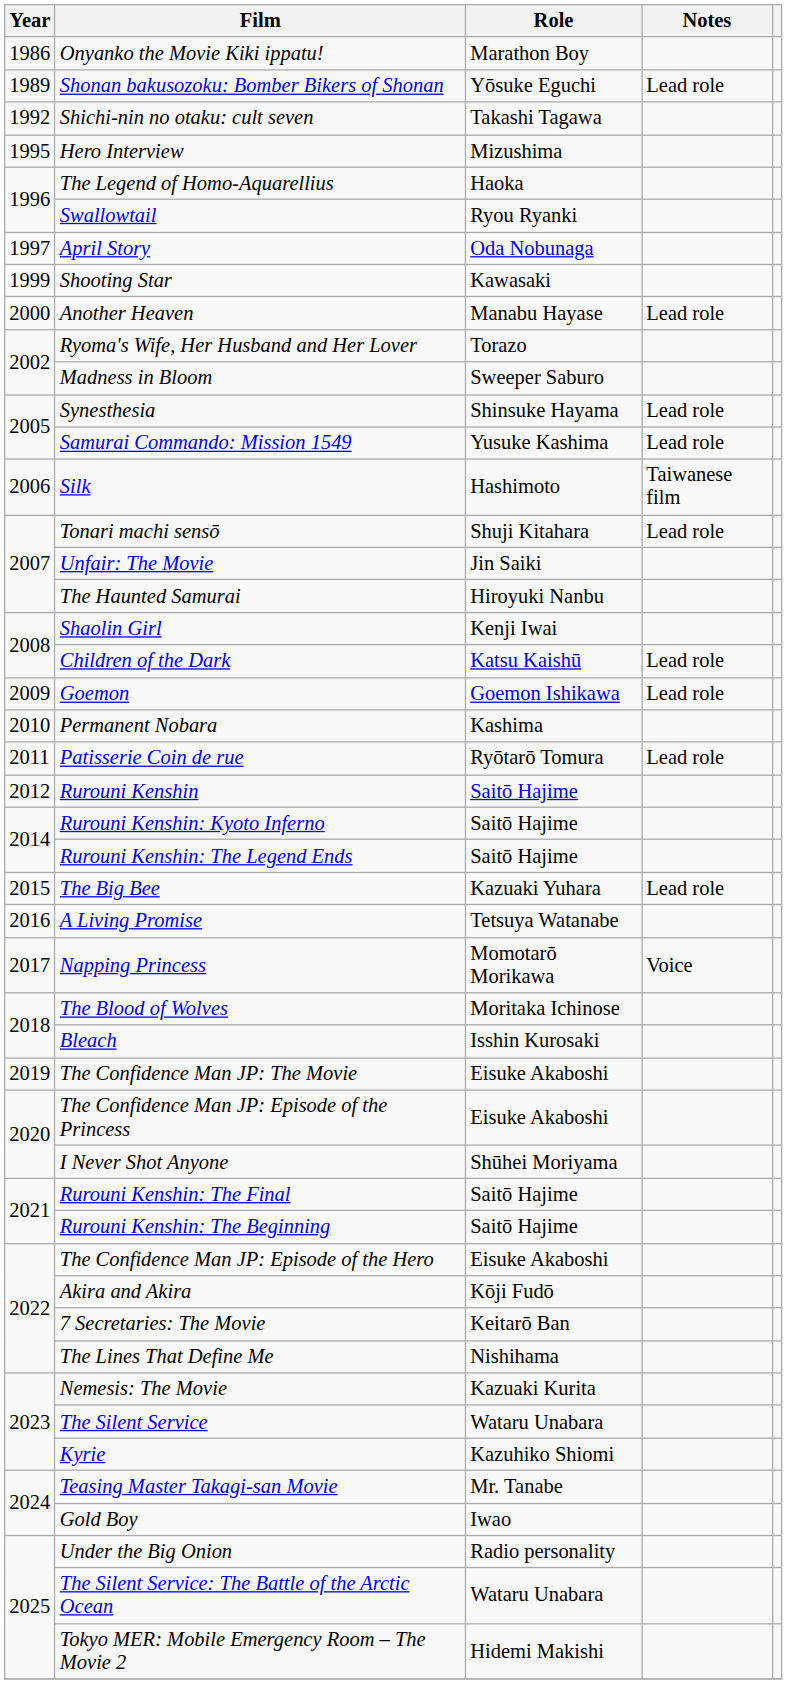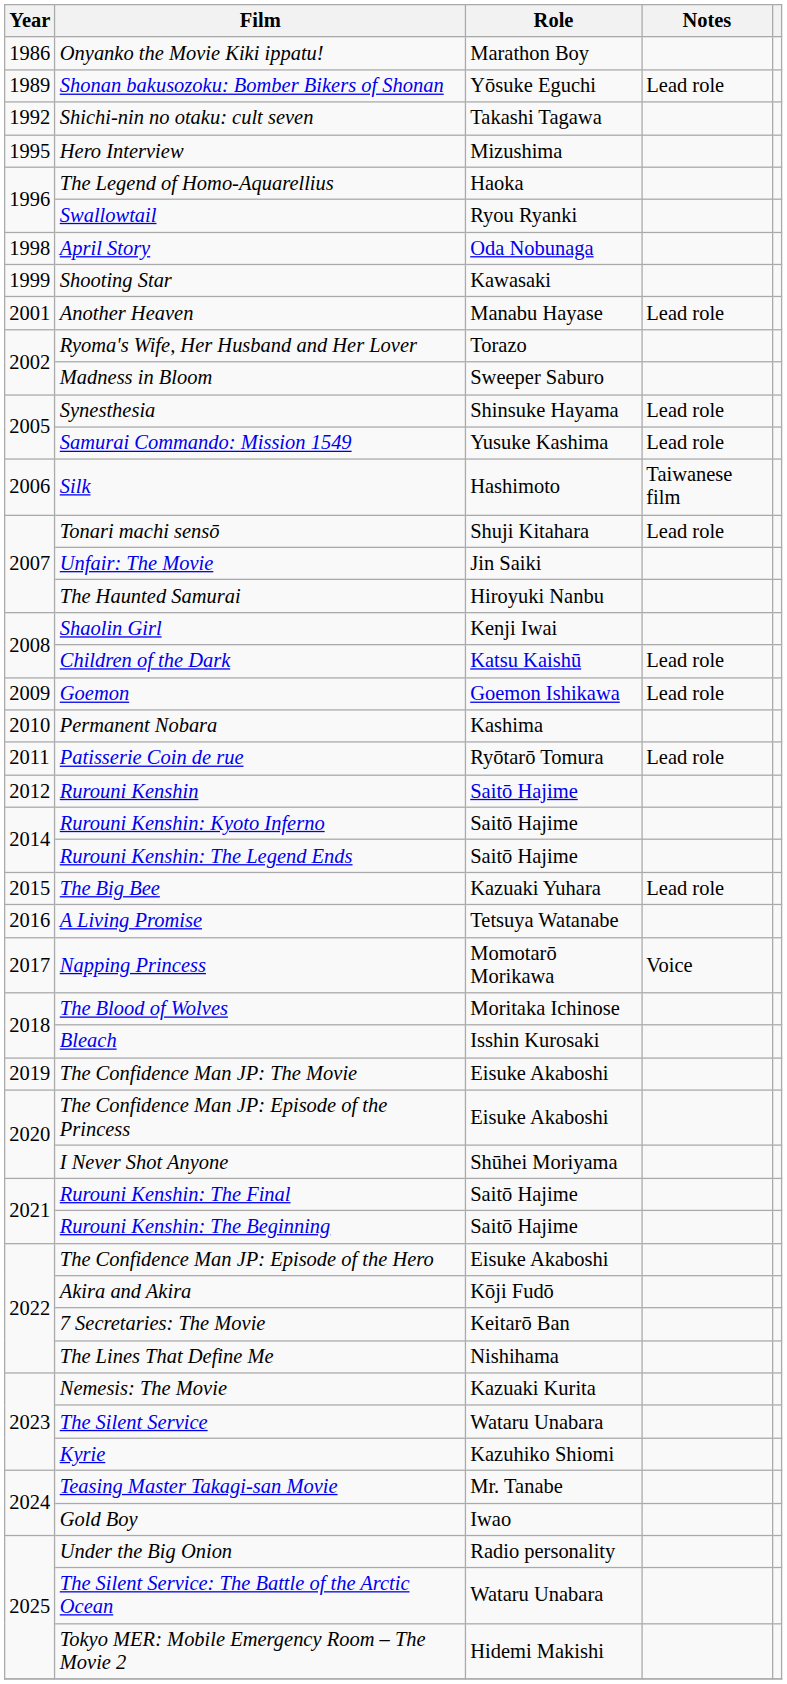 <table class="wikitable sortable">
 <tr>
 <th>Year</th>
 <th>Film</th>
 <th>Role</th>
 <th>Notes</th>
 <th class="unsortable"></th>
 </tr>
 <tr>
 <td>1986</td>
 <td><em>Onyanko the Movie Kiki ippatu!</em></td>
 <td>Marathon Boy</td>
 <td></td>
 <td></td>
 </tr>
 <tr>
 <td>1989</td>
 <td><em><a href='#'>Shonan bakusozoku: Bomber Bikers of Shonan</a></em></td>
 <td>Yōsuke Eguchi</td>
 <td>Lead role</td>
 <td></td>
 </tr>
 <tr>
 <td>1992</td>
 <td><em>Shichi-nin no otaku: cult seven</em></td>
 <td>Takashi Tagawa</td>
 <td></td>
 <td></td>
 </tr>
 <tr>
 <td>1995</td>
 <td><em>Hero Interview</em></td>
 <td>Mizushima</td>
 <td></td>
 <td></td>
 </tr>
 <tr>
 <td rowspan=2>1996</td>
 <td><em>The Legend of Homo-Aquarellius</em></td>
 <td>Haoka</td>
 <td></td>
 <td></td>
 </tr>
 <tr>
 <td><em><a href='#'>Swallowtail</a></em></td>
 <td>Ryou Ryanki</td>
 <td></td>
 <td></td>
 </tr>
 <tr>
-<td>1997</td>
+<td>1998</td>
 <td><em><a href='#'>April Story</a></em></td>
 <td><a href='#'>Oda Nobunaga</a></td>
 <td></td>
 <td></td>
 </tr>
 <tr>
 <td>1999</td>
 <td><em>Shooting Star</em></td>
 <td>Kawasaki</td>
 <td></td>
 <td></td>
 </tr>
 <tr>
-<td>2000</td>
+<td>2001</td>
 <td><em>Another Heaven</em></td>
 <td>Manabu Hayase</td>
 <td>Lead role</td>
 <td></td>
 </tr>
 <tr>
 <td rowspan=2>2002</td>
 <td><em>Ryoma's Wife, Her Husband and Her Lover</em></td>
 <td>Torazo</td>
 <td></td>
 <td></td>
 </tr>
 <tr>
 <td><em>Madness in Bloom</em></td>
 <td>Sweeper Saburo</td>
 <td></td>
 <td></td>
 </tr>
 <tr>
 <td rowspan=2>2005</td>
 <td><em>Synesthesia</em></td>
 <td>Shinsuke Hayama</td>
 <td>Lead role</td>
 <td></td>
 </tr>
 <tr>
 <td><em><a href='#'>Samurai Commando: Mission 1549</a></em></td>
 <td>Yusuke Kashima</td>
 <td>Lead role</td>
 <td></td>
 </tr>
 <tr>
 <td>2006</td>
 <td><em><a href='#'>Silk</a></em></td>
 <td>Hashimoto</td>
 <td>Taiwanese film</td>
 <td></td>
 </tr>
 <tr>
 <td rowspan=3>2007</td>
 <td><em>Tonari machi sensō</em></td>
 <td>Shuji Kitahara</td>
 <td>Lead role</td>
 <td></td>
 </tr>
 <tr>
 <td><em><a href='#'>Unfair: The Movie</a></em></td>
 <td>Jin Saiki</td>
 <td></td>
 <td></td>
 </tr>
 <tr>
 <td><em>The Haunted Samurai</em></td>
 <td>Hiroyuki Nanbu</td>
 <td></td>
 <td></td>
 </tr>
 <tr>
 <td rowspan=2>2008</td>
 <td><em><a href='#'>Shaolin Girl</a></em></td>
 <td>Kenji Iwai</td>
 <td></td>
 <td></td>
 </tr>
 <tr>
 <td><em><a href='#'>Children of the Dark</a></em></td>
 <td><a href='#'>Katsu Kaishū</a></td>
 <td>Lead role</td>
 <td></td>
 </tr>
 <tr>
 <td>2009</td>
 <td><em><a href='#'>Goemon</a></em></td>
 <td><a href='#'>Goemon Ishikawa</a></td>
 <td>Lead role</td>
 <td></td>
 </tr>
 <tr>
 <td>2010</td>
 <td><em>Permanent Nobara</em></td>
 <td>Kashima</td>
 <td></td>
 <td></td>
 </tr>
 <tr>
 <td>2011</td>
 <td><em><a href='#'>Patisserie Coin de rue</a></em></td>
 <td>Ryōtarō Tomura</td>
 <td>Lead role</td>
 <td></td>
 </tr>
 <tr>
 <td>2012</td>
 <td><em><a href='#'>Rurouni Kenshin</a></em></td>
 <td><a href='#'>Saitō Hajime</a></td>
 <td></td>
 <td></td>
 </tr>
 <tr>
 <td rowspan=2>2014</td>
 <td><em><a href='#'>Rurouni Kenshin: Kyoto Inferno</a></em></td>
 <td>Saitō Hajime</td>
 <td></td>
 <td></td>
 </tr>
 <tr>
 <td><em><a href='#'>Rurouni Kenshin: The Legend Ends</a></em></td>
 <td>Saitō Hajime</td>
 <td></td>
 <td></td>
 </tr>
 <tr>
 <td>2015</td>
 <td><em><a href='#'>The Big Bee</a></em></td>
 <td>Kazuaki Yuhara</td>
 <td>Lead role</td>
 <td></td>
 </tr>
 <tr>
 <td>2016</td>
 <td><em><a href='#'>A Living Promise</a></em></td>
 <td>Tetsuya Watanabe</td>
 <td></td>
 <td></td>
 </tr>
 <tr>
 <td>2017</td>
 <td><em><a href='#'>Napping Princess</a></em></td>
 <td>Momotarō Morikawa</td>
 <td>Voice</td>
 <td></td>
 </tr>
 <tr>
 <td rowspan=2>2018</td>
 <td><em><a href='#'>The Blood of Wolves</a></em></td>
 <td>Moritaka Ichinose</td>
 <td></td>
 <td></td>
 </tr>
 <tr>
 <td><em><a href='#'>Bleach</a></em></td>
 <td>Isshin Kurosaki</td>
 <td></td>
 <td></td>
 </tr>
 <tr>
 <td rowspan=1>2019</td>
 <td><em>The Confidence Man JP: The Movie</em></td>
 <td>Eisuke Akaboshi</td>
 <td></td>
 <td></td>
 </tr>
 <tr>
 <td rowspan=2>2020</td>
 <td><em>The Confidence Man JP: Episode of the Princess</em></td>
 <td>Eisuke Akaboshi</td>
 <td></td>
 <td></td>
 </tr>
 <tr>
 <td><em>I Never Shot Anyone</em></td>
 <td>Shūhei Moriyama</td>
 <td></td>
 <td></td>
 </tr>
 <tr>
 <td rowspan=2>2021</td>
 <td><em><a href='#'>Rurouni Kenshin: The Final</a></em></td>
 <td>Saitō Hajime</td>
 <td></td>
 <td></td>
 </tr>
 <tr>
 <td><em><a href='#'>Rurouni Kenshin: The Beginning</a></em></td>
 <td>Saitō Hajime</td>
 <td></td>
 <td></td>
 </tr>
 <tr>
 <td rowspan=4>2022</td>
 <td><em>The Confidence Man JP: Episode of the Hero</em></td>
 <td>Eisuke Akaboshi</td>
 <td></td>
 <td></td>
 </tr>
 <tr>
 <td><em>Akira and Akira</em></td>
 <td>Kōji Fudō</td>
 <td></td>
 <td></td>
 </tr>
 <tr>
 <td><em>7 Secretaries: The Movie</em></td>
 <td>Keitarō Ban</td>
 <td></td>
 <td></td>
 </tr>
 <tr>
 <td><em>The Lines That Define Me</em></td>
 <td>Nishihama</td>
 <td></td>
 <td></td>
 </tr>
 <tr>
 <td rowspan=3>2023</td>
 <td><em>Nemesis: The Movie</em></td>
 <td>Kazuaki Kurita</td>
 <td></td>
 <td></td>
 </tr>
 <tr>
 <td><em><a href='#'>The Silent Service</a></em></td>
 <td>Wataru Unabara</td>
 <td></td>
 <td></td>
 </tr>
 <tr>
 <td><em><a href='#'>Kyrie</a></em></td>
 <td>Kazuhiko Shiomi</td>
 <td></td>
 <td></td>
 </tr>
 <tr>
 <td rowspan=2>2024</td>
 <td><em><a href='#'>Teasing Master Takagi-san Movie</a></em></td>
 <td>Mr. Tanabe</td>
 <td></td>
 <td></td>
 </tr>
 <tr>
 <td><em>Gold Boy</em></td>
 <td>Iwao</td>
 <td></td>
 <td></td>
 </tr>
 <tr>
 <td rowspan=3>2025</td>
 <td><em>Under the Big Onion</em></td>
 <td>Radio personality</td>
 <td></td>
 <td></td>
 </tr>
 <tr>
 <td><em><a href='#'>The Silent Service: The Battle of the Arctic Ocean</a></em></td>
 <td>Wataru Unabara</td>
 <td></td>
 <td></td>
 </tr>
 <tr>
 <td><em>Tokyo MER: Mobile Emergency Room – The Movie 2</em></td>
 <td>Hidemi Makishi</td>
 <td></td>
 <td></td>
 </tr>
 <tr>
 </tr>
 </table>
